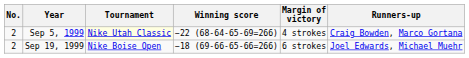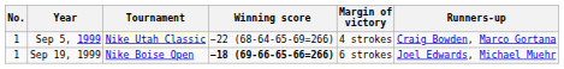 <table class="wikitable" style="font-size:95%;">
 <tr>
 <th>No.</th>
 <th>Year</th>
 <th>Tournament</th>
 <th>Winning score</th>
 <th>Margin of<br>victory</th>
 <th>Runners-up</th>
 </tr>
 <tr>
-<td align=center>2</td>
+<td align=center>1</td>
 <td align=right>Sep 5, <a href='#'>1999</a></td>
 <td style="background: lightyellow;"><a href='#'>Nike Utah Classic</a></td>
 <td>−22 (68-64-65-69=266)</td>
 <td>4 strokes</td>
 <td> <a href='#'>Craig Bowden</a>,  <a href='#'>Marco Gortana</a></td>
 </tr>
 <tr>
-<td align=center>2</td>
+<td align=center>1</td>
 <td align=right>Sep 19, 1999</td>
 <td><a href='#'>Nike Boise Open</a></td>
-<td>−18 (69-66-65-66=266)</td>
+<td><strong>−18 (69-66-65-66=266)</strong></td>
 <td>6 strokes</td>
 <td> <a href='#'>Joel Edwards</a>,  <a href='#'>Michael Muehr</a></td>
 </tr>
 </table>
